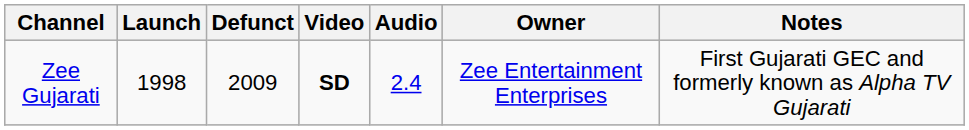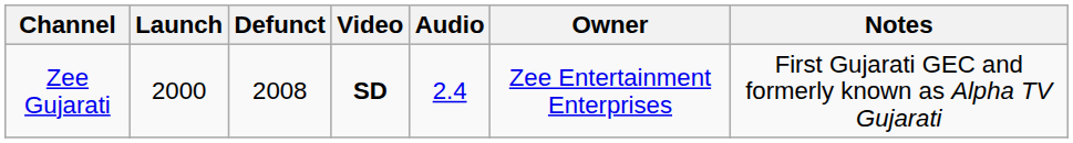 <table class="wikitable sortable" style="border-collapse:collapse; font-size: 90%; text-align:center" width="100%">
 <tr>
 <th>Channel</th>
 <th>Launch</th>
 <th>Defunct</th>
 <th>Video</th>
 <th>Audio</th>
 <th>Owner</th>
 <th>Notes</th>
 </tr>
 <tr>
 <td><a href='#'>Zee Gujarati</a></td>
-<td>1998</td>
-<td>2009</td>
+<td>2000</td>
+<td>2008</td>
 <td><strong>SD</strong></td>
 <td><a href='#'>2.4</a></td>
 <td><a href='#'>Zee Entertainment Enterprises</a></td>
 <td>First Gujarati GEC and formerly known as <em>Alpha TV Gujarati</em></td>
 </tr>
 </table>
